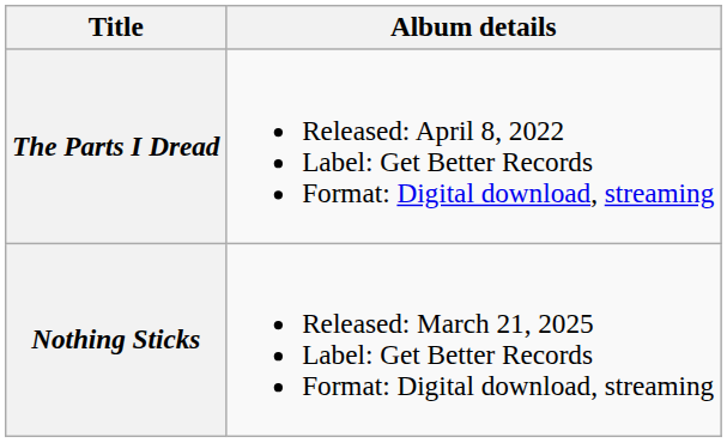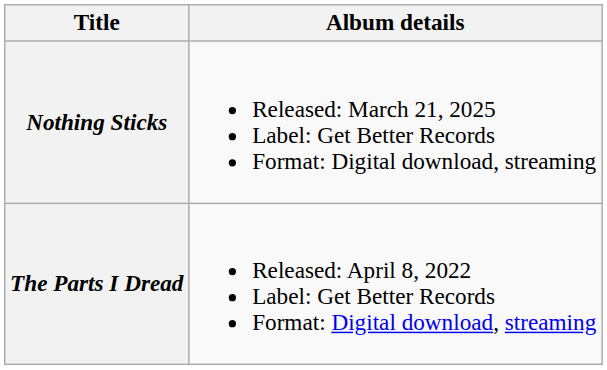 <table class="wikitable plainrowheaders">
 <tr>
 <th scope="col">Title</th>
 <th scope="col">Album details</th>
 </tr>
 <tr>
+<th scope="row"><em>Nothing Sticks</em></th>
+<td><br><ul><li>Released: March 21, 2025</li><li>Label: Get Better Records</li><li>Format: Digital download, streaming</li></ul></td>
+</tr>
+<tr>
 <th scope="row"><em>The Parts I Dread</em></th>
 <td><br><ul><li>Released: April 8, 2022</li><li>Label: Get Better Records</li><li>Format: <a href='#'>Digital download</a>, <a href='#'>streaming</a></li></ul></td>
 </tr>
-<tr>
-<th scope="row"><em>Nothing Sticks</em></th>
-<td><br><ul><li>Released: March 21, 2025</li><li>Label: Get Better Records</li><li>Format: Digital download, streaming</li></ul></td>
-</tr>
 </table>
